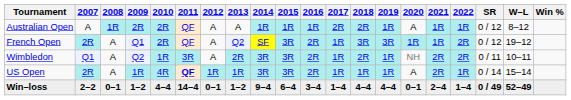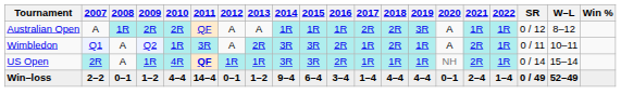 <table class="wikitable nowrap" style=font-size:97%;text-align:center>
 <tr>
 <th>Tournament</th>
 <th><a href='#'>2007</a></th>
 <th><a href='#'>2008</a></th>
 <th><a href='#'>2009</a></th>
 <th><a href='#'>2010</a></th>
 <th><a href='#'>2011</a></th>
 <th><a href='#'>2012</a></th>
 <th><a href='#'>2013</a></th>
 <th><a href='#'>2014</a></th>
 <th><a href='#'>2015</a></th>
 <th><a href='#'>2016</a></th>
 <th><a href='#'>2017</a></th>
 <th><a href='#'>2018</a></th>
 <th><a href='#'>2019</a></th>
 <th><a href='#'>2020</a></th>
 <th><a href='#'>2021</a></th>
 <th><a href='#'>2022</a></th>
 <th>SR</th>
 <th>W–L</th>
 <th>Win %</th>
 </tr>
 <tr>
 <td align=left><a href='#'>Australian Open</a></td>
 <td>A</td>
 <td bgcolor=afeeee><a href='#'>1R</a></td>
 <td bgcolor=afeeee><a href='#'>2R</a></td>
 <td bgcolor=afeeee><a href='#'>2R</a></td>
 <td bgcolor=ffebcd><a href='#'>QF</a></td>
 <td>A</td>
 <td>A</td>
 <td bgcolor=afeeee><a href='#'>1R</a></td>
 <td bgcolor=afeeee><a href='#'>1R</a></td>
 <td bgcolor=afeeee><a href='#'>1R</a></td>
 <td bgcolor=afeeee><a href='#'>2R</a></td>
 <td bgcolor=afeeee><a href='#'>2R</a></td>
-<td bgcolor=afeeee><a href='#'>1R</a></td>
+<td bgcolor=afeeee><a href='#'>3R</a></td>
 <td>A</td>
 <td bgcolor=afeeee><a href='#'>1R</a></td>
 <td bgcolor=afeeee><a href='#'>1R</a></td>
 <td>0 / 12</td>
 <td>8–12</td>
-<td></td>
-</tr>
-<tr>
-<td align=left><a href='#'>French Open</a></td>
-<td bgcolor=afeeee><a href='#'>2R</a></td>
-<td>A</td>
-<td bgcolor=ecf2ff><a href='#'>Q1</a></td>
-<td bgcolor=afeeee><a href='#'>2R</a></td>
-<td bgcolor=ffebcd><a href='#'>QF</a></td>
-<td>A</td>
-<td bgcolor=ecf2ff><a href='#'>Q2</a></td>
-<td bgcolor=yellow><a href='#'>SF</a></td>
-<td bgcolor=afeeee><a href='#'>3R</a></td>
-<td bgcolor=afeeee><a href='#'>2R</a></td>
-<td bgcolor=afeeee><a href='#'>1R</a></td>
-<td bgcolor=afeeee><a href='#'>3R</a></td>
-<td bgcolor=afeeee><a href='#'>3R</a></td>
-<td bgcolor=afeeee><a href='#'>1R</a></td>
-<td bgcolor=afeeee><a href='#'>1R</a></td>
-<td bgcolor=afeeee><a href='#'>2R</a></td>
-<td>0 / 12</td>
-<td>19–12</td>
 <td></td>
 </tr>
 <tr>
 <td align=left><a href='#'>Wimbledon</a></td>
 <td bgcolor=ecf2ff><a href='#'>Q1</a></td>
 <td>A</td>
 <td bgcolor=ecf2ff><a href='#'>Q2</a></td>
 <td bgcolor=afeeee><a href='#'>1R</a></td>
 <td bgcolor=afeeee><a href='#'>3R</a></td>
 <td>A</td>
 <td bgcolor=afeeee><a href='#'>2R</a></td>
 <td bgcolor=afeeee><a href='#'>3R</a></td>
 <td bgcolor=afeeee><a href='#'>3R</a></td>
 <td bgcolor=afeeee><a href='#'>2R</a></td>
 <td bgcolor=afeeee><a href='#'>1R</a></td>
 <td bgcolor=afeeee><a href='#'>2R</a></td>
 <td bgcolor=afeeee><a href='#'>1R</a></td>
-<td style="color:#767676">NH</td>
+<td>A</td>
 <td bgcolor=afeeee><a href='#'>2R</a></td>
-<td bgcolor=afeeee><a href='#'>2R</a></td>
+<td bgcolor=afeeee><a href='#'>1R</a></td>
 <td>0 / 11</td>
 <td>10–11</td>
 <td></td>
 </tr>
 <tr>
 <td align=left><a href='#'>US Open</a></td>
 <td bgcolor=afeeee><a href='#'>2R</a></td>
 <td>A</td>
 <td bgcolor=afeeee><a href='#'>1R</a></td>
 <td bgcolor=afeeee><a href='#'>4R</a></td>
 <td bgcolor=ffebcd><strong><a href='#'>QF</a></strong></td>
 <td bgcolor=afeeee><a href='#'>1R</a></td>
 <td bgcolor=afeeee><a href='#'>1R</a></td>
 <td bgcolor=afeeee><a href='#'>3R</a></td>
 <td bgcolor=afeeee><a href='#'>3R</a></td>
 <td bgcolor=afeeee><a href='#'>2R</a></td>
 <td bgcolor=afeeee><a href='#'>1R</a></td>
 <td bgcolor=afeeee><a href='#'>1R</a></td>
 <td bgcolor=afeeee><a href='#'>1R</a></td>
-<td>A</td>
+<td style="color:#767676">NH</td>
 <td bgcolor=afeeee><a href='#'>2R</a></td>
 <td bgcolor=afeeee><a href='#'>1R</a></td>
 <td>0 / 14</td>
 <td>15–14</td>
 <td></td>
 </tr>
 <tr style="font-weight:bold; background:#efefef;">
 <td style=text-align:left>Win–loss</td>
 <td>2–2</td>
 <td>0–1</td>
 <td>1–2</td>
 <td>4–4</td>
 <td>14–4</td>
 <td>0–1</td>
 <td>1–2</td>
 <td>9–4</td>
 <td>6–4</td>
 <td>3–4</td>
 <td>1–4</td>
 <td>4–4</td>
 <td>4–4</td>
 <td>0–1</td>
 <td>2–4</td>
 <td>1–4</td>
 <td>0 / 49</td>
 <td>52–49</td>
 <td></td>
 </tr>
 </table>
